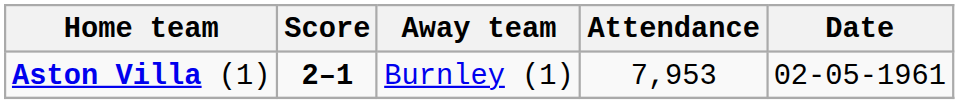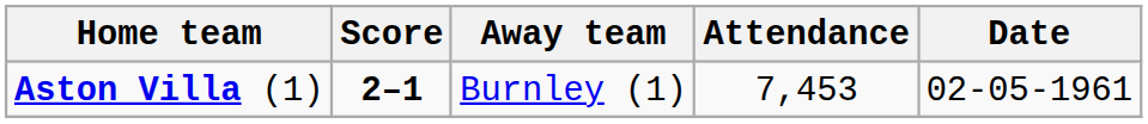 <table class="wikitable" style="text-align: center">
 <tr>
 <th>Home team</th>
 <th>Score</th>
 <th>Away team</th>
 <th>Attendance</th>
 <th>Date</th>
 </tr>
 <tr>
 <td><strong><a href='#'>Aston Villa</a></strong> (1)</td>
 <td><strong>2–1</strong></td>
 <td><a href='#'>Burnley</a> (1)</td>
-<td>7,953</td>
+<td>7,453</td>
 <td>02-05-1961</td>
 </tr>
 <tr>
 </tr>
 </table>
